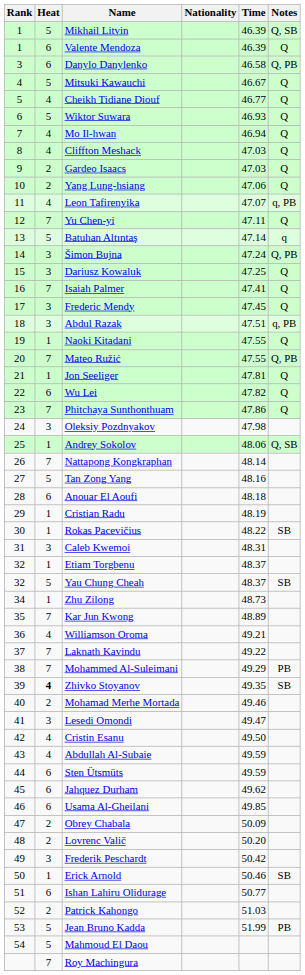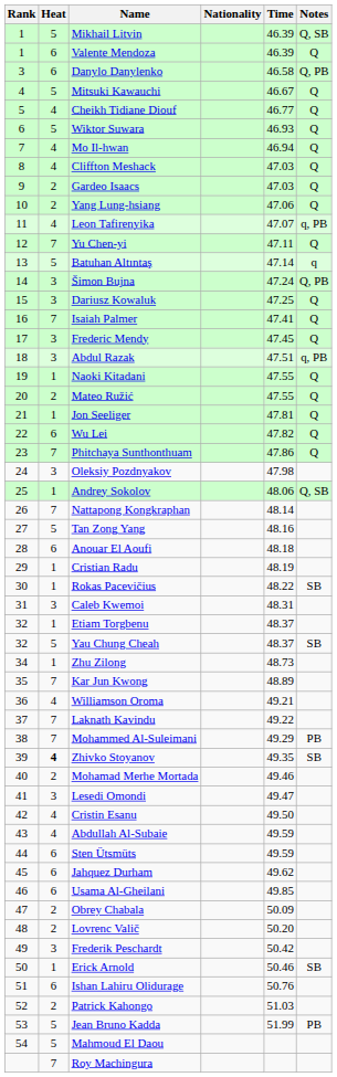 <table class="wikitable sortable" style="text-align:center">
 <tr>
 <th>Rank</th>
 <th>Heat</th>
 <th>Name</th>
 <th>Nationality</th>
 <th>Time</th>
 <th>Notes</th>
 </tr>
 <tr bgcolor=ccffcc>
 <td>1</td>
 <td>5</td>
 <td align=left><a href='#'>Mikhail Litvin</a></td>
 <td align=left></td>
 <td>46.39</td>
 <td>Q, SB</td>
 </tr>
 <tr bgcolor=ccffcc>
 <td>1</td>
 <td>6</td>
 <td align=left><a href='#'>Valente Mendoza</a></td>
 <td align=left></td>
 <td>46.39</td>
 <td>Q</td>
 </tr>
 <tr bgcolor=ccffcc>
 <td>3</td>
 <td>6</td>
 <td align=left><a href='#'>Danylo Danylenko</a></td>
 <td align=left></td>
 <td>46.58</td>
 <td>Q, PB</td>
 </tr>
 <tr bgcolor=ccffcc>
 <td>4</td>
 <td>5</td>
 <td align=left><a href='#'>Mitsuki Kawauchi</a></td>
 <td align=left></td>
 <td>46.67</td>
 <td>Q</td>
 </tr>
 <tr bgcolor=ccffcc>
 <td>5</td>
 <td>4</td>
 <td align=left><a href='#'>Cheikh Tidiane Diouf</a></td>
 <td align=left></td>
 <td>46.77</td>
 <td>Q</td>
 </tr>
 <tr bgcolor=ccffcc>
 <td>6</td>
 <td>5</td>
 <td align=left><a href='#'>Wiktor Suwara</a></td>
 <td align=left></td>
 <td>46.93</td>
 <td>Q</td>
 </tr>
 <tr bgcolor=ccffcc>
 <td>7</td>
 <td>4</td>
 <td align=left><a href='#'>Mo Il-hwan</a></td>
 <td align=left></td>
 <td>46.94</td>
 <td>Q</td>
 </tr>
 <tr bgcolor=ccffcc>
 <td>8</td>
 <td>4</td>
 <td align=left><a href='#'>Cliffton Meshack</a></td>
 <td align=left></td>
 <td>47.03</td>
 <td>Q</td>
 </tr>
 <tr bgcolor=ccffcc>
 <td>9</td>
 <td>2</td>
 <td align=left><a href='#'>Gardeo Isaacs</a></td>
 <td align=left></td>
 <td>47.03</td>
 <td>Q</td>
 </tr>
 <tr bgcolor=ccffcc>
 <td>10</td>
 <td>2</td>
 <td align=left><a href='#'>Yang Lung-hsiang</a></td>
 <td align=left></td>
 <td>47.06</td>
 <td>Q</td>
 </tr>
 <tr bgcolor=ddffdd>
 <td>11</td>
 <td>4</td>
 <td align=left><a href='#'>Leon Tafirenyika</a></td>
 <td align=left></td>
 <td>47.07</td>
 <td>q, PB</td>
 </tr>
 <tr bgcolor=ccffcc>
 <td>12</td>
 <td>7</td>
 <td align=left><a href='#'>Yu Chen-yi</a></td>
 <td align=left></td>
 <td>47.11</td>
 <td>Q</td>
 </tr>
 <tr bgcolor=ddffdd>
 <td>13</td>
 <td>5</td>
 <td align=left><a href='#'>Batuhan Altıntaş</a></td>
 <td align=left></td>
 <td>47.14</td>
 <td>q</td>
 </tr>
 <tr bgcolor=ccffcc>
 <td>14</td>
 <td>3</td>
 <td align=left><a href='#'>Šimon Bujna</a></td>
 <td align=left></td>
 <td>47.24</td>
 <td>Q, PB</td>
 </tr>
 <tr bgcolor=ccffcc>
 <td>15</td>
 <td>3</td>
 <td align=left><a href='#'>Dariusz Kowaluk</a></td>
 <td align=left></td>
 <td>47.25</td>
 <td>Q</td>
 </tr>
 <tr bgcolor=ccffcc>
 <td>16</td>
 <td>7</td>
 <td align=left><a href='#'>Isaiah Palmer</a></td>
 <td align=left></td>
 <td>47.41</td>
 <td>Q</td>
 </tr>
 <tr bgcolor=ccffcc>
 <td>17</td>
 <td>3</td>
 <td align=left><a href='#'>Frederic Mendy</a></td>
 <td align=left></td>
 <td>47.45</td>
 <td>Q</td>
 </tr>
 <tr bgcolor=ddffdd>
 <td>18</td>
 <td>3</td>
 <td align=left><a href='#'>Abdul Razak</a></td>
 <td align=left></td>
 <td>47.51</td>
 <td>q, PB</td>
 </tr>
 <tr bgcolor=ccffcc>
 <td>19</td>
 <td>1</td>
 <td align=left><a href='#'>Naoki Kitadani</a></td>
 <td align=left></td>
 <td>47.55</td>
 <td>Q</td>
 </tr>
 <tr bgcolor=ccffcc>
 <td>20</td>
-<td>7</td>
+<td>2</td>
 <td align=left><a href='#'>Mateo Ružić</a></td>
 <td align=left></td>
 <td>47.55</td>
-<td>Q, PB</td>
+<td>Q</td>
 </tr>
 <tr bgcolor=ccffcc>
 <td>21</td>
 <td>1</td>
 <td align=left><a href='#'>Jon Seeliger</a></td>
 <td align=left></td>
 <td>47.81</td>
 <td>Q</td>
 </tr>
 <tr bgcolor=ccffcc>
 <td>22</td>
 <td>6</td>
 <td align=left><a href='#'>Wu Lei</a></td>
 <td align=left></td>
 <td>47.82</td>
 <td>Q</td>
 </tr>
 <tr bgcolor=ccffcc>
 <td>23</td>
 <td>7</td>
 <td align=left><a href='#'>Phitchaya Sunthonthuam</a></td>
 <td align=left></td>
 <td>47.86</td>
 <td>Q</td>
 </tr>
 <tr>
 <td>24</td>
 <td>3</td>
 <td align=left><a href='#'>Oleksiy Pozdnyakov</a></td>
 <td align=left></td>
 <td>47.98</td>
 <td></td>
 </tr>
 <tr bgcolor=ccffcc>
 <td>25</td>
 <td>1</td>
 <td align=left><a href='#'>Andrey Sokolov</a></td>
 <td align=left></td>
 <td>48.06</td>
 <td>Q, SB</td>
 </tr>
 <tr>
 <td>26</td>
 <td>7</td>
 <td align=left><a href='#'>Nattapong Kongkraphan</a></td>
 <td align=left></td>
 <td>48.14</td>
 <td></td>
 </tr>
 <tr>
 <td>27</td>
 <td>5</td>
 <td align=left><a href='#'>Tan Zong Yang</a></td>
 <td align=left></td>
 <td>48.16</td>
 <td></td>
 </tr>
 <tr>
 <td>28</td>
 <td>6</td>
 <td align=left><a href='#'>Anouar El Aoufi</a></td>
 <td align=left></td>
 <td>48.18</td>
 <td></td>
 </tr>
 <tr>
 <td>29</td>
 <td>1</td>
 <td align=left><a href='#'>Cristian Radu</a></td>
 <td align=left></td>
 <td>48.19</td>
 <td></td>
 </tr>
 <tr>
 <td>30</td>
 <td>1</td>
 <td align=left><a href='#'>Rokas Pacevičius</a></td>
 <td align=left></td>
 <td>48.22</td>
 <td>SB</td>
 </tr>
 <tr>
 <td>31</td>
 <td>3</td>
 <td align=left><a href='#'>Caleb Kwemoi</a></td>
 <td align=left></td>
 <td>48.31</td>
 <td></td>
 </tr>
 <tr>
 <td>32</td>
 <td>1</td>
 <td align=left><a href='#'>Etiam Torgbenu</a></td>
 <td align=left></td>
 <td>48.37</td>
 <td></td>
 </tr>
 <tr>
 <td>32</td>
 <td>5</td>
 <td align=left><a href='#'>Yau Chung Cheah</a></td>
 <td align=left></td>
 <td>48.37</td>
 <td>SB</td>
 </tr>
 <tr>
 <td>34</td>
 <td>1</td>
 <td align=left><a href='#'>Zhu Zilong</a></td>
 <td align=left></td>
 <td>48.73</td>
 <td></td>
 </tr>
 <tr>
 <td>35</td>
 <td>7</td>
 <td align=left><a href='#'>Kar Jun Kwong</a></td>
 <td align=left></td>
 <td>48.89</td>
 <td></td>
 </tr>
 <tr>
 <td>36</td>
 <td>4</td>
 <td align=left><a href='#'>Williamson Oroma</a></td>
 <td align=left></td>
 <td>49.21</td>
 <td></td>
 </tr>
 <tr>
 <td>37</td>
 <td>7</td>
 <td align=left><a href='#'>Laknath Kavindu</a></td>
 <td align=left></td>
 <td>49.22</td>
 <td></td>
 </tr>
 <tr>
 <td>38</td>
 <td>7</td>
 <td align=left><a href='#'>Mohammed Al-Suleimani</a></td>
 <td align=left></td>
 <td>49.29</td>
 <td>PB</td>
 </tr>
 <tr>
 <td>39</td>
 <td><strong>4</strong></td>
 <td align=left><a href='#'>Zhivko Stoyanov</a></td>
 <td align=left></td>
 <td>49.35</td>
 <td>SB</td>
 </tr>
 <tr>
 <td>40</td>
 <td>2</td>
 <td align=left><a href='#'>Mohamad Merhe Mortada</a></td>
 <td align=left></td>
 <td>49.46</td>
 <td></td>
 </tr>
 <tr>
 <td>41</td>
 <td>3</td>
 <td align=left><a href='#'>Lesedi Omondi</a></td>
 <td align=left></td>
 <td>49.47</td>
 <td></td>
 </tr>
 <tr>
 <td>42</td>
 <td>4</td>
 <td align=left><a href='#'>Cristin Esanu</a></td>
 <td align=left></td>
 <td>49.50</td>
 <td></td>
 </tr>
 <tr>
 <td>43</td>
 <td>4</td>
 <td align=left><a href='#'>Abdullah Al-Subaie</a></td>
 <td align=left></td>
 <td>49.59</td>
 <td></td>
 </tr>
 <tr>
 <td>44</td>
 <td>6</td>
 <td align=left><a href='#'>Sten Ütsmüts</a></td>
 <td align=left></td>
 <td>49.59</td>
 <td></td>
 </tr>
 <tr>
 <td>45</td>
 <td>6</td>
 <td align=left><a href='#'>Jahquez Durham</a></td>
 <td align=left></td>
 <td>49.62</td>
 <td></td>
 </tr>
 <tr>
 <td>46</td>
 <td>6</td>
 <td align=left><a href='#'>Usama Al-Gheilani</a></td>
 <td align=left></td>
 <td>49.85</td>
 <td></td>
 </tr>
 <tr>
 <td>47</td>
 <td>2</td>
 <td align=left><a href='#'>Obrey Chabala</a></td>
 <td align=left></td>
 <td>50.09</td>
 <td></td>
 </tr>
 <tr>
 <td>48</td>
 <td>2</td>
 <td align=left><a href='#'>Lovrenc Valič</a></td>
 <td align=left></td>
 <td>50.20</td>
 <td></td>
 </tr>
 <tr>
 <td>49</td>
 <td>3</td>
 <td align=left><a href='#'>Frederik Peschardt</a></td>
 <td align=left></td>
 <td>50.42</td>
 <td></td>
 </tr>
 <tr>
 <td>50</td>
 <td>1</td>
 <td align=left><a href='#'>Erick Arnold</a></td>
 <td align=left></td>
 <td>50.46</td>
 <td>SB</td>
 </tr>
 <tr>
 <td>51</td>
 <td>6</td>
 <td align=left><a href='#'>Ishan Lahiru Olidurage</a></td>
 <td align=left></td>
-<td>50.77</td>
+<td>50.76</td>
 <td></td>
 </tr>
 <tr>
 <td>52</td>
 <td>2</td>
 <td align=left><a href='#'>Patrick Kahongo</a></td>
 <td align=left></td>
 <td>51.03</td>
 <td></td>
 </tr>
 <tr>
 <td>53</td>
 <td>5</td>
 <td align=left><a href='#'>Jean Bruno Kadda</a></td>
 <td align=left></td>
 <td>51.99</td>
 <td>PB</td>
 </tr>
 <tr>
 <td>54</td>
 <td>5</td>
 <td align=left><a href='#'>Mahmoud El Daou</a></td>
 <td align=left></td>
 <td></td>
 <td></td>
 </tr>
 <tr>
 <td></td>
 <td>7</td>
 <td align=left><a href='#'>Roy Machingura</a></td>
 <td align=left></td>
 <td></td>
 <td></td>
 </tr>
 </table>
